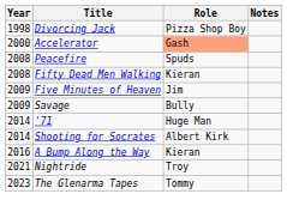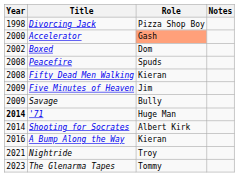 <table class="wikitable sortable">
 <tr>
 <th>Year</th>
 <th>Title</th>
 <th>Role</th>
 <th>Notes</th>
 </tr>
 <tr>
 <td>1998</td>
 <td><em><a href='#'>Divorcing Jack</a></em></td>
 <td>Pizza Shop Boy</td>
 <td></td>
 </tr>
 <tr>
 <td>2000</td>
 <td><em><a href='#'>Accelerator</a></em></td>
 <td style="background: lightsalmon;">Gash</td>
+<td></td>
+</tr>
+<tr>
+<td>2002</td>
+<td><em><a href='#'>Boxed</a></em></td>
+<td>Dom</td>
 <td></td>
 </tr>
 <tr>
 <td>2008</td>
 <td><em><a href='#'>Peacefire</a></em></td>
 <td>Spuds</td>
 <td></td>
 </tr>
 <tr>
 <td>2008</td>
 <td><em><a href='#'>Fifty Dead Men Walking</a></em></td>
 <td>Kieran</td>
 <td></td>
 </tr>
 <tr>
 <td>2009</td>
 <td><em><a href='#'>Five Minutes of Heaven</a></em></td>
 <td>Jim</td>
 <td></td>
 </tr>
 <tr>
 <td>2009</td>
 <td><em>Savage</em></td>
 <td>Bully</td>
 <td></td>
 </tr>
 <tr>
-<td>2014</td>
+<td><strong>2014</strong></td>
 <td><em><a href='#'>'71</a></em></td>
 <td>Huge Man</td>
 <td></td>
 </tr>
 <tr>
 <td>2014</td>
 <td><em><a href='#'>Shooting for Socrates</a></em></td>
 <td>Albert Kirk</td>
 <td></td>
 </tr>
 <tr>
 <td>2016</td>
 <td><em><a href='#'>A Bump Along the Way</a></em></td>
 <td>Kieran</td>
 <td></td>
 </tr>
 <tr>
 <td>2021</td>
 <td><em>Nightride</em></td>
 <td>Troy</td>
 <td></td>
 </tr>
 <tr>
 <td>2023</td>
 <td><em>The Glenarma Tapes</em></td>
 <td>Tommy</td>
 <td></td>
 </tr>
 </table>
